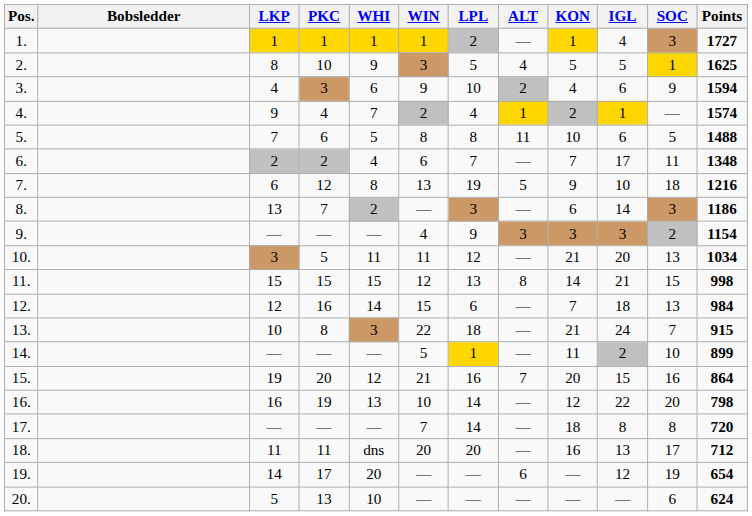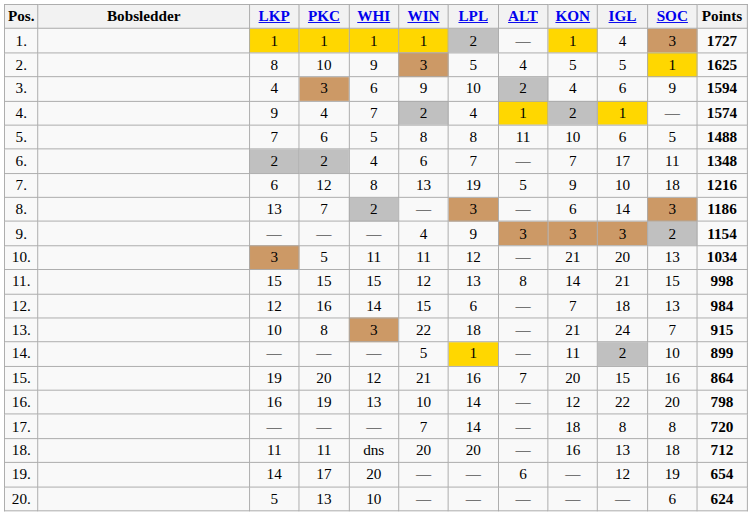 <table class=wikitable  bgcolor="#f7f8ff" cellpadding="3" cellspacing="0" border="1" style="text-align:center; border: grey solid 1px; border-collapse: collapse;">
 <tr bgcolor="#CCCCCC">
 <th width="10">Pos.</th>
 <th width="215">Bobsledder</th>
 <th width="45"><a href='#'>LKP</a></th>
 <th width="45"><a href='#'>PKC</a></th>
 <th width="45"><a href='#'>WHI</a></th>
 <th width="45"><a href='#'>WIN</a></th>
 <th width="45"><a href='#'>LPL</a></th>
 <th width="45"><a href='#'>ALT</a></th>
 <th width="45"><a href='#'>KON</a></th>
 <th width="45"><a href='#'>IGL</a></th>
 <th width="45"><a href='#'>SOC</a></th>
 <th width="45">Points</th>
 </tr>
 <tr>
 <td>1.</td>
 <td align="left"></td>
 <td bgcolor="gold">1</td>
 <td bgcolor="gold">1</td>
 <td bgcolor="gold">1</td>
 <td bgcolor="gold">1</td>
 <td bgcolor="silver">2</td>
 <td>—</td>
 <td bgcolor="gold">1</td>
 <td>4</td>
 <td bgcolor="cc9966">3</td>
 <td><strong>1727</strong></td>
 </tr>
 <tr>
 <td>2.</td>
 <td align="left"></td>
 <td>8</td>
 <td>10</td>
 <td>9</td>
 <td bgcolor="cc9966">3</td>
 <td>5</td>
 <td>4</td>
 <td>5</td>
 <td>5</td>
 <td bgcolor="gold">1</td>
 <td><strong>1625</strong></td>
 </tr>
 <tr>
 <td>3.</td>
 <td align="left"></td>
 <td>4</td>
 <td bgcolor="cc9966">3</td>
 <td>6</td>
 <td>9</td>
 <td>10</td>
 <td bgcolor="silver">2</td>
 <td>4</td>
 <td>6</td>
 <td>9</td>
 <td><strong>1594</strong></td>
 </tr>
 <tr>
 <td>4.</td>
 <td align="left"></td>
 <td>9</td>
 <td>4</td>
 <td>7</td>
 <td bgcolor="silver">2</td>
 <td>4</td>
 <td bgcolor="gold">1</td>
 <td bgcolor="silver">2</td>
 <td bgcolor="gold">1</td>
 <td>—</td>
 <td><strong>1574</strong></td>
 </tr>
 <tr>
 <td>5.</td>
 <td align="left"></td>
 <td>7</td>
 <td>6</td>
 <td>5</td>
 <td>8</td>
 <td>8</td>
 <td>11</td>
 <td>10</td>
 <td>6</td>
 <td>5</td>
 <td><strong>1488</strong></td>
 </tr>
 <tr>
 <td>6.</td>
 <td align="left"></td>
 <td bgcolor="silver">2</td>
 <td bgcolor="silver">2</td>
 <td>4</td>
 <td>6</td>
 <td>7</td>
 <td>—</td>
 <td>7</td>
 <td>17</td>
 <td>11</td>
 <td><strong>1348</strong></td>
 </tr>
 <tr>
 <td>7.</td>
 <td align="left"></td>
 <td>6</td>
 <td>12</td>
 <td>8</td>
 <td>13</td>
 <td>19</td>
 <td>5</td>
 <td>9</td>
 <td>10</td>
 <td>18</td>
 <td><strong>1216</strong></td>
 </tr>
 <tr>
 <td>8.</td>
 <td align="left"></td>
 <td>13</td>
 <td>7</td>
 <td bgcolor="silver">2</td>
 <td>—</td>
 <td bgcolor="cc9966">3</td>
 <td>—</td>
 <td>6</td>
 <td>14</td>
 <td bgcolor="cc9966">3</td>
 <td><strong>1186</strong></td>
 </tr>
 <tr>
 <td>9.</td>
 <td align="left"></td>
 <td>—</td>
 <td>—</td>
 <td>—</td>
 <td>4</td>
 <td>9</td>
 <td bgcolor="cc9966">3</td>
 <td bgcolor="cc9966">3</td>
 <td bgcolor="cc9966">3</td>
 <td bgcolor="silver">2</td>
 <td><strong>1154</strong></td>
 </tr>
 <tr>
 <td>10.</td>
 <td align="left"></td>
 <td bgcolor="cc9966">3</td>
 <td>5</td>
 <td>11</td>
 <td>11</td>
 <td>12</td>
 <td>—</td>
 <td>21</td>
 <td>20</td>
 <td>13</td>
 <td><strong>1034</strong></td>
 </tr>
 <tr>
 <td>11.</td>
 <td align="left"></td>
 <td>15</td>
 <td>15</td>
 <td>15</td>
 <td>12</td>
 <td>13</td>
 <td>8</td>
 <td>14</td>
 <td>21</td>
 <td>15</td>
 <td><strong>998</strong></td>
 </tr>
 <tr>
 <td>12.</td>
 <td align="left"></td>
 <td>12</td>
 <td>16</td>
 <td>14</td>
 <td>15</td>
 <td>6</td>
 <td>—</td>
 <td>7</td>
 <td>18</td>
 <td>13</td>
 <td><strong>984</strong></td>
 </tr>
 <tr>
 <td>13.</td>
 <td align="left"></td>
 <td>10</td>
 <td>8</td>
 <td bgcolor="cc9966">3</td>
 <td>22</td>
 <td>18</td>
 <td>—</td>
 <td>21</td>
 <td>24</td>
 <td>7</td>
 <td><strong>915</strong></td>
 </tr>
 <tr>
 <td>14.</td>
 <td align="left"></td>
 <td>—</td>
 <td>—</td>
 <td>—</td>
 <td>5</td>
 <td bgcolor="gold">1</td>
 <td>—</td>
 <td>11</td>
 <td bgcolor="silver">2</td>
 <td>10</td>
 <td><strong>899</strong></td>
 </tr>
 <tr>
 <td>15.</td>
 <td align="left"></td>
 <td>19</td>
 <td>20</td>
 <td>12</td>
 <td>21</td>
 <td>16</td>
 <td>7</td>
 <td>20</td>
 <td>15</td>
 <td>16</td>
 <td><strong>864</strong></td>
 </tr>
 <tr>
 <td>16.</td>
 <td align="left"></td>
 <td>16</td>
 <td>19</td>
 <td>13</td>
 <td>10</td>
 <td>14</td>
 <td>—</td>
 <td>12</td>
 <td>22</td>
 <td>20</td>
 <td><strong>798</strong></td>
 </tr>
 <tr>
 <td>17.</td>
 <td align="left"></td>
 <td>—</td>
 <td>—</td>
 <td>—</td>
 <td>7</td>
 <td>14</td>
 <td>—</td>
 <td>18</td>
 <td>8</td>
 <td>8</td>
 <td><strong>720</strong></td>
 </tr>
 <tr>
 <td>18.</td>
 <td align="left"></td>
 <td>11</td>
 <td>11</td>
 <td>dns</td>
 <td>20</td>
 <td>20</td>
 <td>—</td>
 <td>16</td>
 <td>13</td>
-<td>17</td>
+<td>18</td>
 <td><strong>712</strong></td>
 </tr>
 <tr>
 <td>19.</td>
 <td align="left"></td>
 <td>14</td>
 <td>17</td>
 <td>20</td>
 <td>—</td>
 <td>—</td>
 <td>6</td>
 <td>—</td>
 <td>12</td>
 <td>19</td>
 <td><strong>654</strong></td>
 </tr>
 <tr>
 <td>20.</td>
 <td align="left"></td>
 <td>5</td>
 <td>13</td>
 <td>10</td>
 <td>—</td>
 <td>—</td>
 <td>—</td>
 <td>—</td>
 <td>—</td>
 <td>6</td>
 <td><strong>624</strong></td>
 </tr>
 </table>
